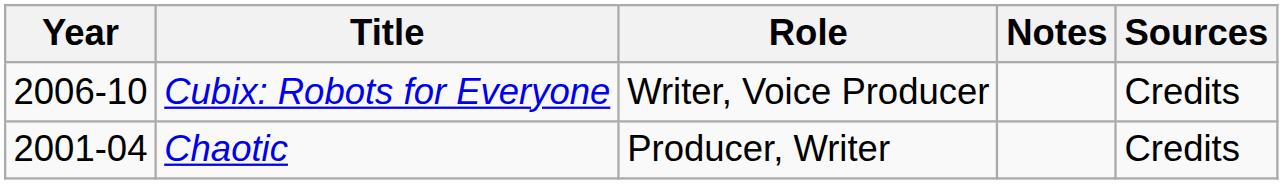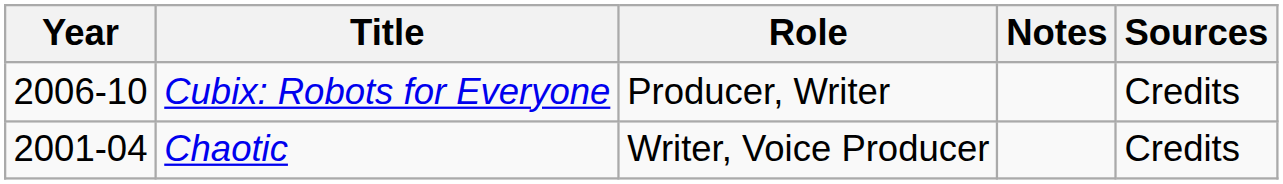 <table class="wikitable">
 <tr>
 <th>Year</th>
 <th>Title</th>
 <th>Role</th>
 <th>Notes</th>
 <th>Sources</th>
 </tr>
 <tr>
 <td>2006-10</td>
 <td><em><a href='#'>Cubix: Robots for Everyone</a></em></td>
-<td>Writer, Voice Producer</td>
+<td>Producer, Writer</td>
 <td></td>
 <td>Credits</td>
 </tr>
 <tr>
 <td>2001-04</td>
 <td><a href='#'><em>Chaotic</em></a></td>
-<td>Producer, Writer</td>
+<td>Writer, Voice Producer</td>
 <td></td>
 <td>Credits</td>
 </tr>
 </table>
